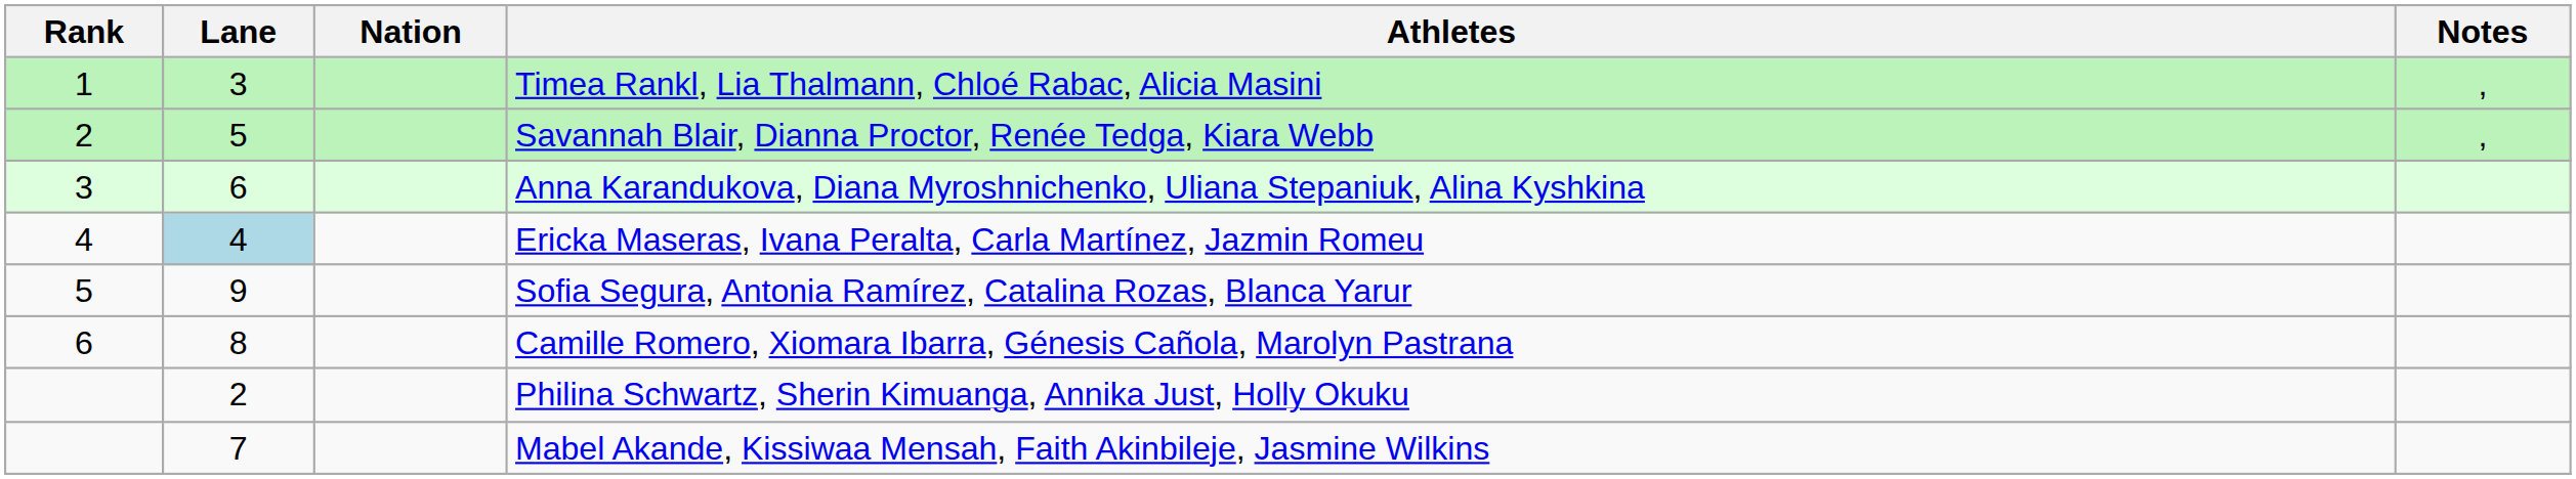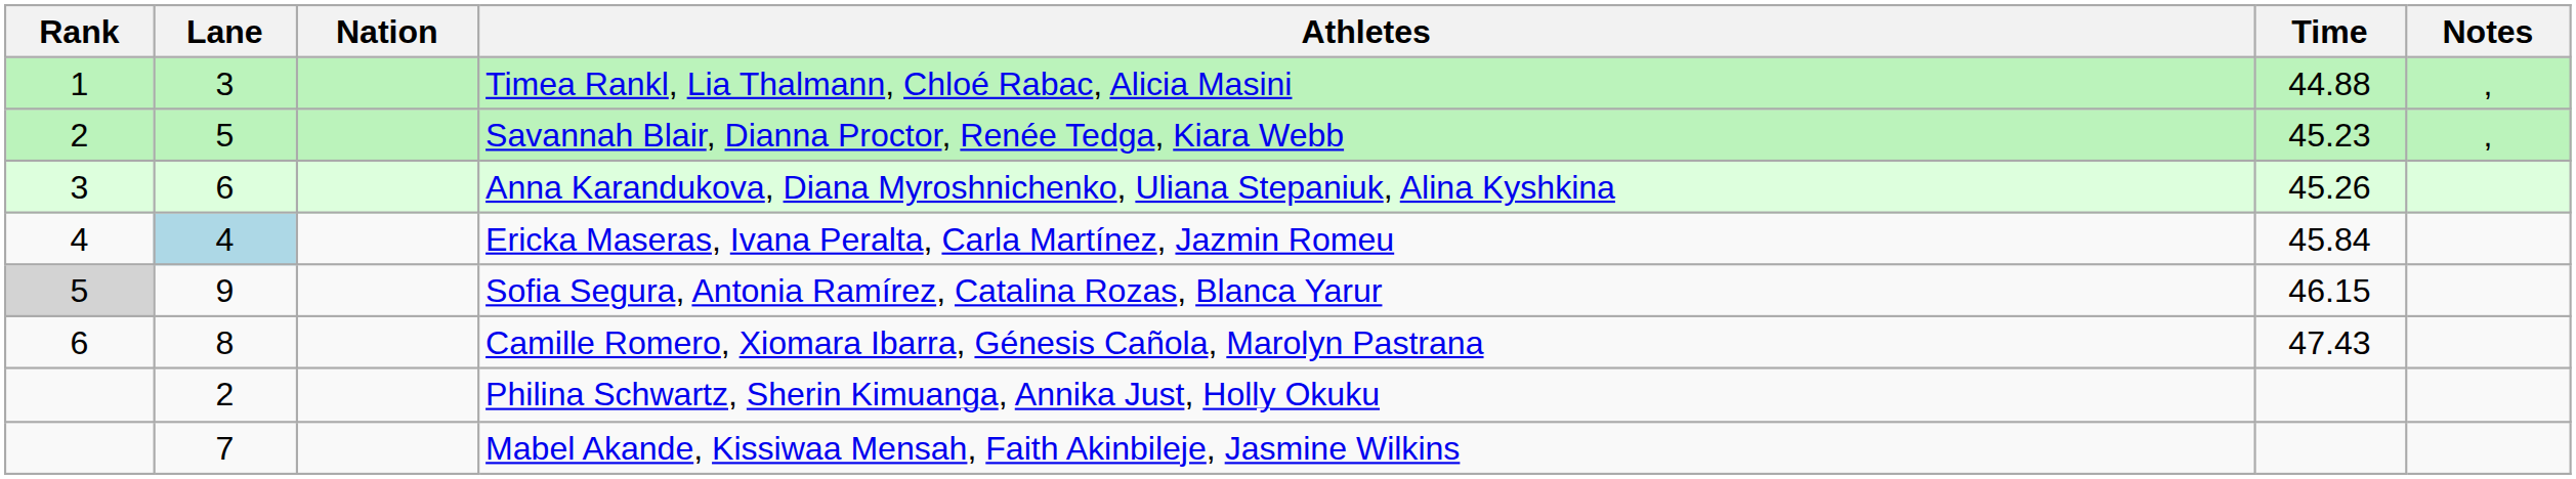 <table class="wikitable sortable" style="text-align:center;width: 75%; font-size:95%"">
 <tr>
 <th scope="col">Rank</th>
 <th scope="col">Lane</th>
 <th scope="col">Nation</th>
 <th scope="col">Athletes</th>
+<th scope="col">Time</th>
 <th scope="col">Notes</th>
 </tr>
 <tr bgcolor=bbf3bb>
 <td>1</td>
 <td>3</td>
 <td align=left></td>
 <td align=left><a href='#'>Timea Rankl</a>, <a href='#'>Lia Thalmann</a>, <a href='#'>Chloé Rabac</a>, <a href='#'>Alicia Masini</a></td>
+<td>44.88</td>
 <td>, </td>
 </tr>
 <tr bgcolor=bbf3bb>
 <td>2</td>
 <td>5</td>
 <td align=left></td>
 <td align=left><a href='#'>Savannah Blair</a>, <a href='#'>Dianna Proctor</a>, <a href='#'>Renée Tedga</a>, <a href='#'>Kiara Webb</a></td>
+<td>45.23</td>
 <td>, </td>
 </tr>
 <tr bgcolor=ddffdd>
 <td>3</td>
 <td>6</td>
 <td align=left></td>
 <td align=left><a href='#'>Anna Karandukova</a>, <a href='#'>Diana Myroshnichenko</a>, <a href='#'>Uliana Stepaniuk</a>, <a href='#'>Alina Kyshkina</a></td>
+<td>45.26</td>
 <td></td>
 </tr>
 <tr>
 <td>4</td>
 <td style="background: lightblue;">4</td>
 <td align=left></td>
 <td align=left><a href='#'>Ericka Maseras</a>, <a href='#'>Ivana Peralta</a>, <a href='#'>Carla Martínez</a>, <a href='#'>Jazmin Romeu</a></td>
+<td>45.84</td>
 <td></td>
 </tr>
 <tr>
-<td>5</td>
+<td style="background: lightgrey;">5</td>
 <td>9</td>
 <td align=left></td>
 <td align=left><a href='#'>Sofia Segura</a>, <a href='#'>Antonia Ramírez</a>, <a href='#'>Catalina Rozas</a>, <a href='#'>Blanca Yarur</a></td>
+<td>46.15</td>
 <td></td>
 </tr>
 <tr>
 <td>6</td>
 <td>8</td>
 <td align=left></td>
 <td align=left><a href='#'>Camille Romero</a>, <a href='#'>Xiomara Ibarra</a>, <a href='#'>Génesis Cañola</a>, <a href='#'>Marolyn Pastrana</a></td>
+<td>47.43</td>
 <td></td>
 </tr>
 <tr>
 <td></td>
 <td>2</td>
 <td align=left></td>
 <td align=left><a href='#'>Philina Schwartz</a>, <a href='#'>Sherin Kimuanga</a>, <a href='#'>Annika Just</a>, <a href='#'>Holly Okuku</a></td>
 <td></td>
+<td></td>
 </tr>
 <tr>
 <td></td>
 <td>7</td>
 <td align=left></td>
 <td align=left><a href='#'>Mabel Akande</a>, <a href='#'>Kissiwaa Mensah</a>, <a href='#'>Faith Akinbileje</a>, <a href='#'>Jasmine Wilkins</a></td>
 <td></td>
+<td></td>
 </tr>
 </table>
